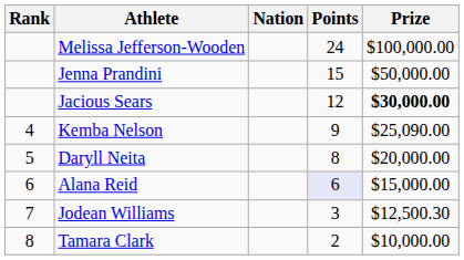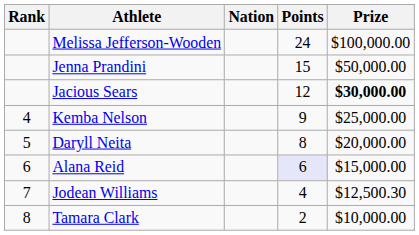 <table class="wikitable mw-datatable sortable" style="text-align:center;">
 <tr>
 <th scope="col" style="width: 10px;">Rank</th>
 <th scope="col">Athlete</th>
 <th scope="col">Nation</th>
 <th scope="col">Points</th>
 <th scope="col">Prize</th>
 </tr>
 <tr>
 <td></td>
 <td align=left><a href='#'>Melissa Jefferson-Wooden</a> </td>
 <td align=left></td>
 <td>24</td>
 <td>$100,000.00</td>
 </tr>
 <tr>
 <td></td>
 <td align=left><a href='#'>Jenna Prandini</a> </td>
 <td align=left></td>
 <td>15</td>
 <td>$50,000.00</td>
 </tr>
 <tr>
 <td></td>
 <td align=left><a href='#'>Jacious Sears</a> </td>
 <td align=left></td>
 <td>12</td>
 <td><strong>$30,000.00</strong></td>
 </tr>
 <tr>
 <td>4</td>
 <td align=left><a href='#'>Kemba Nelson</a> </td>
 <td align=left></td>
 <td>9</td>
-<td>$25,090.00</td>
+<td>$25,000.00</td>
 </tr>
 <tr>
 <td>5</td>
 <td align=left><a href='#'>Daryll Neita</a> </td>
 <td align=left></td>
 <td>8</td>
 <td>$20,000.00</td>
 </tr>
 <tr>
 <td>6</td>
 <td align=left><a href='#'>Alana Reid</a> </td>
 <td align=left></td>
 <td style="background: lavender;">6</td>
 <td>$15,000.00</td>
 </tr>
 <tr>
 <td>7</td>
 <td align=left><a href='#'>Jodean Williams</a> </td>
 <td align=left></td>
-<td>3</td>
+<td>4</td>
 <td>$12,500.30</td>
 </tr>
 <tr>
 <td>8</td>
 <td align=left><a href='#'>Tamara Clark</a> </td>
 <td align=left></td>
 <td>2</td>
 <td>$10,000.00</td>
 </tr>
 </table>
